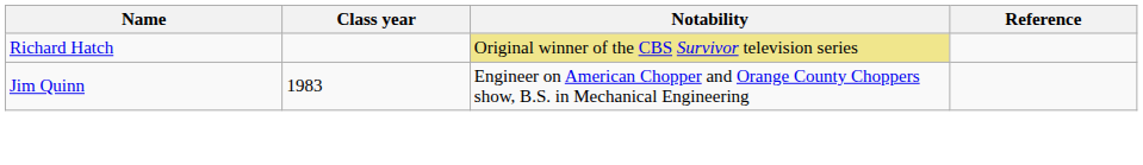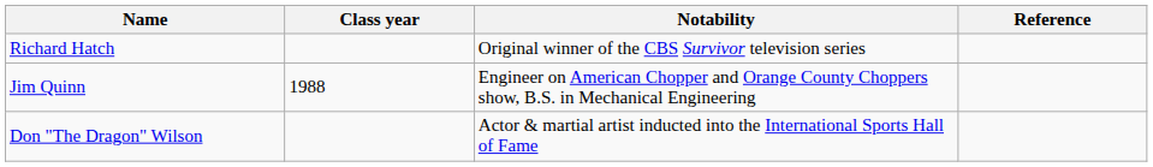 <table class="wikitable sortable" style="width: 80%;">
 <tr valign="top">
 <th style="width: 15em;">Name</th>
 <th style="width: 10em;">Class year</th>
 <th>Notability</th>
 <th class="unsortable"  style="width: 10em;">Reference</th>
 </tr>
 <tr>
 <td><a href='#'>Richard Hatch</a></td>
 <td></td>
-<td style="background: khaki;">Original winner of the <a href='#'>CBS</a> <em><a href='#'>Survivor</a></em> television series</td>
+<td>Original winner of the <a href='#'>CBS</a> <em><a href='#'>Survivor</a></em> television series</td>
 <td></td>
 </tr>
 <tr>
 <td><a href='#'>Jim Quinn</a></td>
-<td>1983</td>
+<td>1988</td>
 <td>Engineer on <a href='#'>American Chopper</a> and <a href='#'>Orange County Choppers</a> show, B.S. in Mechanical Engineering</td>
 <td></td>
 </tr>
+<tr>
+<td><a href='#'>Don "The Dragon" Wilson</a></td>
+<td></td>
+<td>Actor & martial artist inducted into the <a href='#'>International Sports Hall of Fame</a></td>
+<td></td>
+</tr>
 </table>
